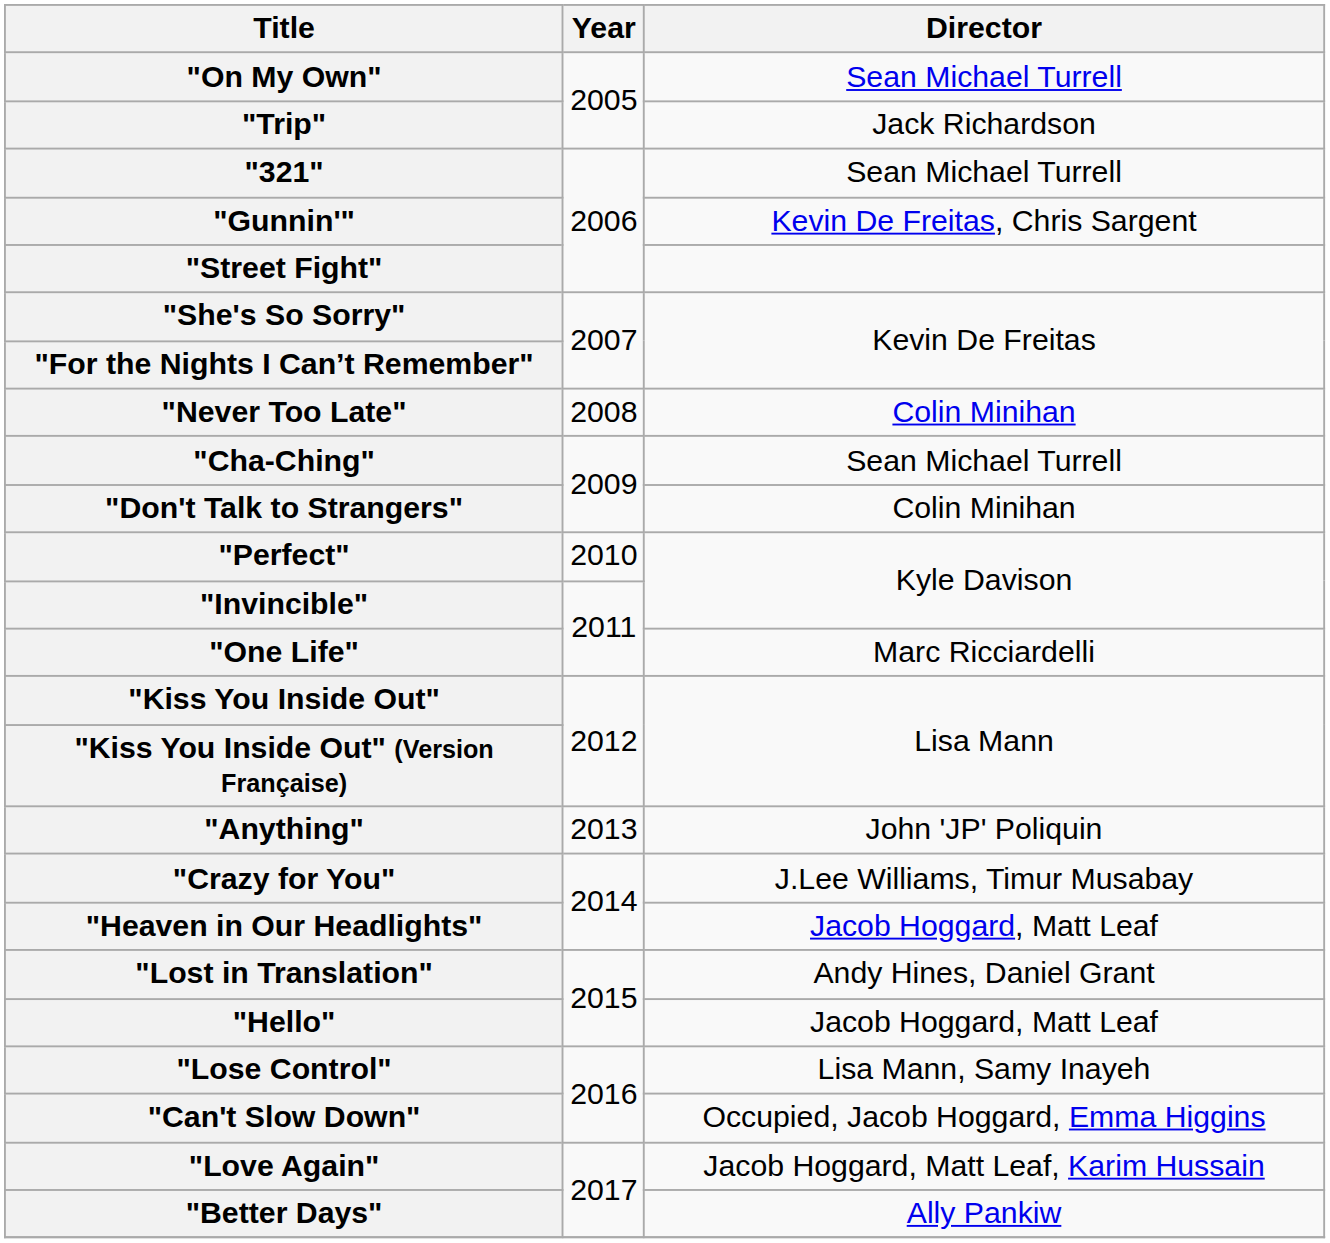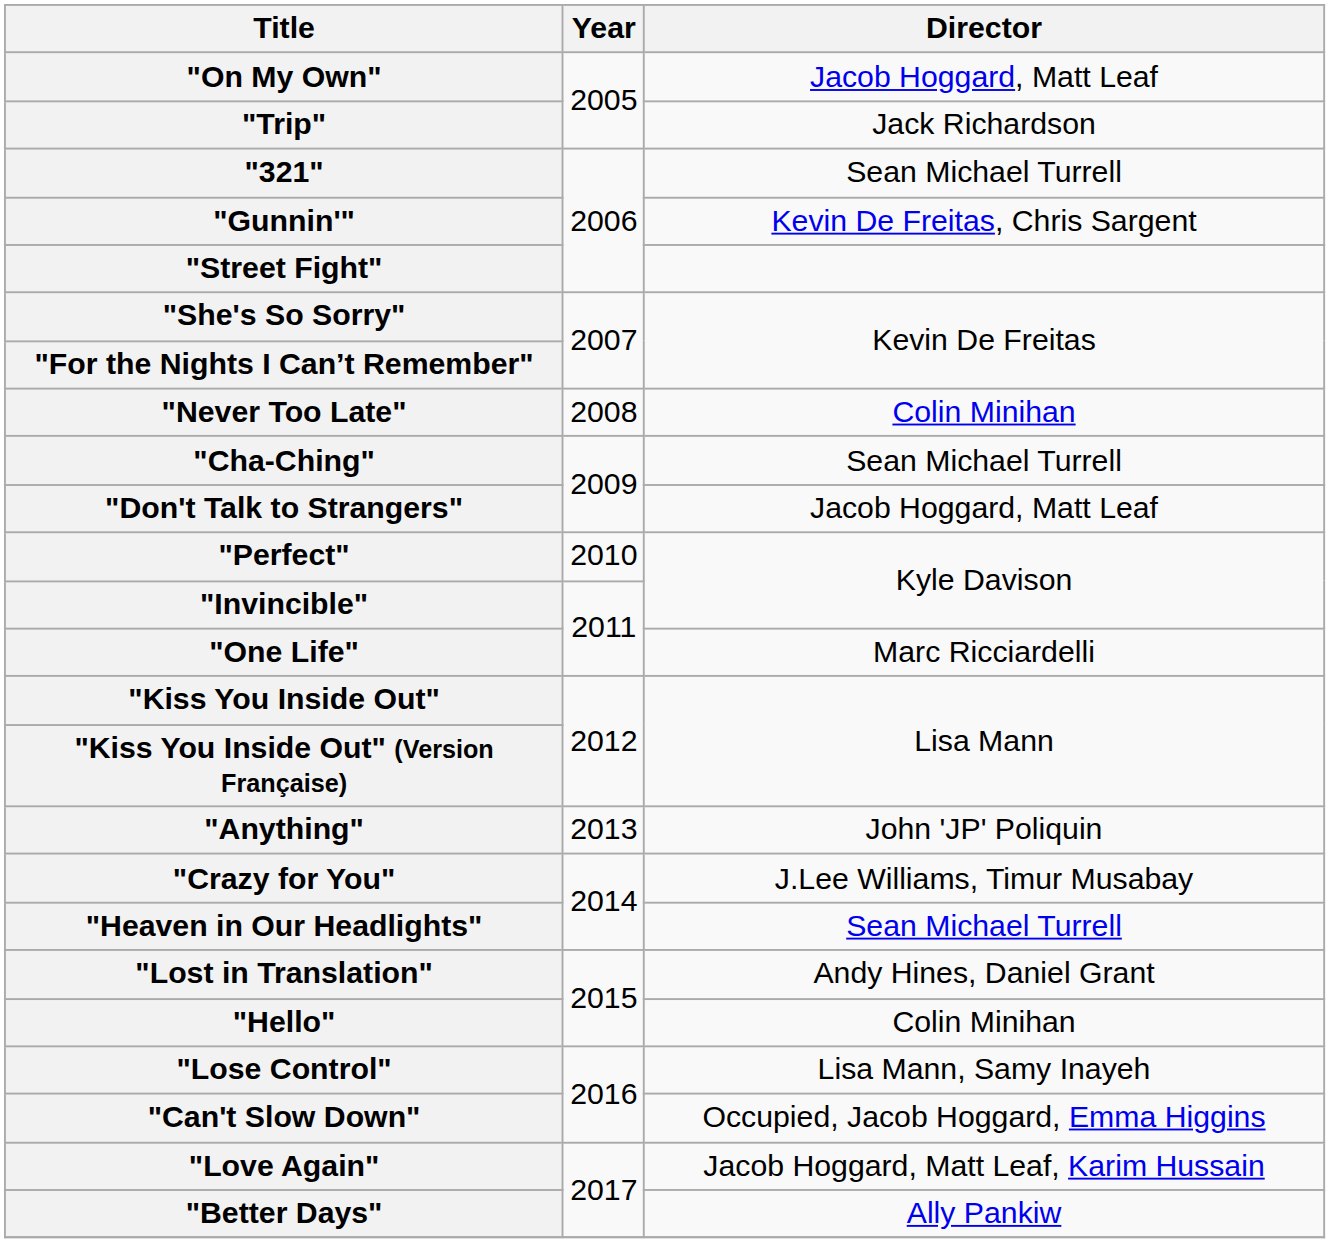 <table class="wikitable plainrowheaders" style="text-align:center;">
 <tr>
 <th scope="col" style="width:18em;">Title</th>
 <th scope="col">Year</th>
 <th scope="col" style="width:22em;">Director</th>
 </tr>
 <tr>
 <th scope="row">"On My Own"</th>
 <td rowspan="2">2005</td>
-<td><a href='#'>Sean Michael Turrell</a></td>
+<td><a href='#'>Jacob Hoggard</a>, Matt Leaf</td>
 </tr>
 <tr>
 <th scope="row">"Trip"</th>
 <td>Jack Richardson</td>
 </tr>
 <tr>
 <th scope="row">"321"</th>
 <td rowspan="3">2006</td>
 <td>Sean Michael Turrell</td>
 </tr>
 <tr>
 <th scope="row">"Gunnin'"</th>
 <td><a href='#'>Kevin De Freitas</a>, Chris Sargent</td>
 </tr>
 <tr>
 <th scope="row">"Street Fight"</th>
 <td></td>
 </tr>
 <tr>
 <th scope="row">"She's So Sorry"</th>
 <td rowspan="2">2007</td>
 <td rowspan="2">Kevin De Freitas</td>
 </tr>
 <tr>
 <th scope="row">"For the Nights I Can’t Remember"</th>
 </tr>
 <tr>
 <th scope="row">"Never Too Late"</th>
 <td>2008</td>
 <td><a href='#'>Colin Minihan</a></td>
 </tr>
 <tr>
 <th scope="row">"Cha-Ching"</th>
 <td rowspan="2">2009</td>
 <td>Sean Michael Turrell</td>
 </tr>
 <tr>
 <th scope="row">"Don't Talk to Strangers"</th>
-<td>Colin Minihan</td>
+<td>Jacob Hoggard, Matt Leaf</td>
 </tr>
 <tr>
 <th scope="row">"Perfect"</th>
 <td>2010</td>
 <td rowspan="2">Kyle Davison</td>
 </tr>
 <tr>
 <th scope="row">"Invincible"</th>
 <td rowspan="2">2011</td>
 </tr>
 <tr>
 <th scope="row">"One Life"</th>
 <td>Marc Ricciardelli</td>
 </tr>
 <tr>
 <th scope="row">"Kiss You Inside Out"</th>
 <td rowspan="2">2012</td>
 <td rowspan="2">Lisa Mann</td>
 </tr>
 <tr>
 <th scope="row">"Kiss You Inside Out" <small>(Version Française)</small></th>
 </tr>
 <tr>
 <th scope="row">"Anything"</th>
 <td>2013</td>
 <td>John 'JP' Poliquin</td>
 </tr>
 <tr>
 <th scope="row">"Crazy for You"</th>
 <td rowspan="2">2014</td>
 <td>J.Lee Williams, Timur Musabay</td>
 </tr>
 <tr>
 <th scope="row">"Heaven in Our Headlights"</th>
-<td><a href='#'>Jacob Hoggard</a>, Matt Leaf</td>
+<td><a href='#'>Sean Michael Turrell</a></td>
 </tr>
 <tr>
 <th scope="row">"Lost in Translation"</th>
 <td rowspan="2">2015</td>
 <td>Andy Hines, Daniel Grant</td>
 </tr>
 <tr>
 <th scope="row">"Hello"</th>
-<td>Jacob Hoggard, Matt Leaf</td>
+<td>Colin Minihan</td>
 </tr>
 <tr>
 <th scope="row">"Lose Control"</th>
 <td rowspan="2">2016</td>
 <td>Lisa Mann, Samy Inayeh</td>
 </tr>
 <tr>
 <th scope="row">"Can't Slow Down"</th>
 <td>Occupied, Jacob Hoggard, <a href='#'>Emma Higgins</a></td>
 </tr>
 <tr>
 <th scope="row">"Love Again"</th>
 <td rowspan="2">2017</td>
 <td>Jacob Hoggard, Matt Leaf, <a href='#'>Karim Hussain</a></td>
 </tr>
 <tr>
 <th scope="row">"Better Days"</th>
 <td><a href='#'>Ally Pankiw</a></td>
 </tr>
 <tr>
 </tr>
 </table>
